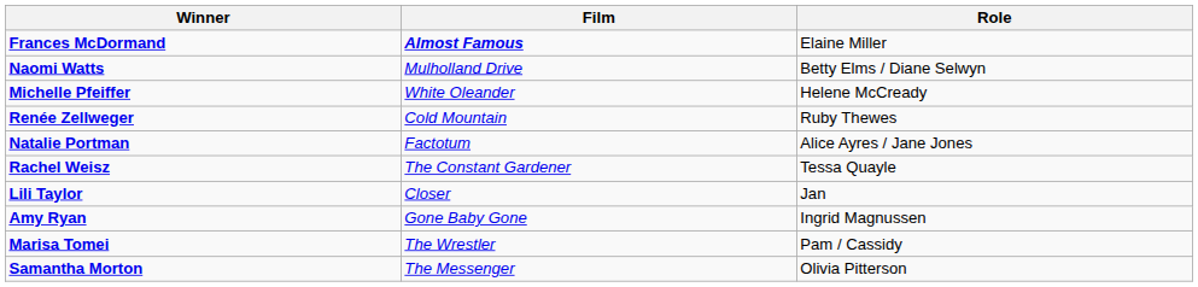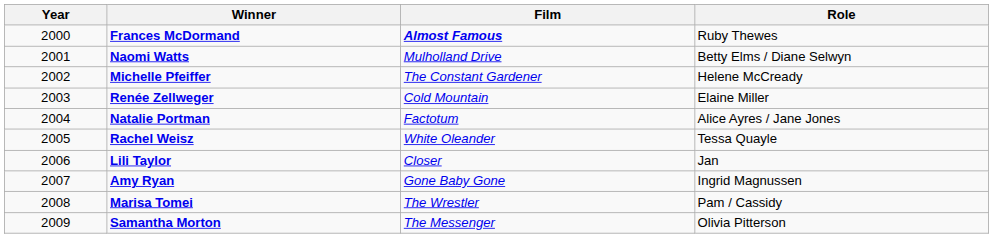 <table class="wikitable" width="95%" cellpadding="5">
 <tr>
+<th width="100"><strong>Year</strong></th>
 <th width="300"><strong>Winner</strong></th>
 <th width="300"><strong>Film</strong></th>
 <th width="300"><strong>Role</strong></th>
 </tr>
 <tr>
+<td style="text-align:center;">2000</td>
 <td><strong><a href='#'>Frances McDormand</a></strong></td>
 <td><strong><em><a href='#'>Almost Famous</a></em></strong></td>
-<td>Elaine Miller</td>
+<td>Ruby Thewes</td>
 </tr>
 <tr>
+<td style="text-align:center;">2001</td>
 <td><strong><a href='#'>Naomi Watts</a></strong></td>
 <td><em><a href='#'>Mulholland Drive</a></em></td>
 <td>Betty Elms / Diane Selwyn</td>
 </tr>
 <tr>
+<td style="text-align:center;">2002</td>
 <td><strong><a href='#'>Michelle Pfeiffer</a></strong></td>
-<td><em><a href='#'>White Oleander</a></em></td>
+<td><em><a href='#'>The Constant Gardener</a></em></td>
 <td>Helene McCready</td>
 </tr>
 <tr>
+<td style="text-align:center;">2003</td>
 <td><strong><a href='#'>Renée Zellweger</a></strong></td>
 <td><em><a href='#'>Cold Mountain</a></em></td>
-<td>Ruby Thewes</td>
+<td>Elaine Miller</td>
 </tr>
 <tr>
+<td style="text-align:center;">2004</td>
 <td><strong><a href='#'>Natalie Portman</a></strong></td>
 <td><em><a href='#'>Factotum</a></em></td>
 <td>Alice Ayres / Jane Jones</td>
 </tr>
 <tr>
+<td style="text-align:center;">2005</td>
 <td><strong><a href='#'>Rachel Weisz</a></strong></td>
-<td><em><a href='#'>The Constant Gardener</a></em></td>
+<td><em><a href='#'>White Oleander</a></em></td>
 <td>Tessa Quayle</td>
 </tr>
 <tr>
+<td style="text-align:center;">2006</td>
 <td><strong><a href='#'>Lili Taylor</a></strong></td>
 <td><em><a href='#'>Closer</a></em></td>
 <td>Jan</td>
 </tr>
 <tr>
+<td style="text-align:center;">2007</td>
 <td><strong><a href='#'>Amy Ryan</a></strong></td>
 <td><em><a href='#'>Gone Baby Gone</a></em></td>
 <td>Ingrid Magnussen</td>
 </tr>
 <tr>
+<td style="text-align:center;">2008</td>
 <td><strong><a href='#'>Marisa Tomei</a></strong></td>
 <td><em><a href='#'>The Wrestler</a></em></td>
 <td>Pam / Cassidy</td>
 </tr>
 <tr>
+<td style="text-align:center;">2009</td>
 <td><strong><a href='#'>Samantha Morton</a></strong></td>
 <td><em><a href='#'>The Messenger</a></em></td>
 <td>Olivia Pitterson</td>
 </tr>
 </table>
